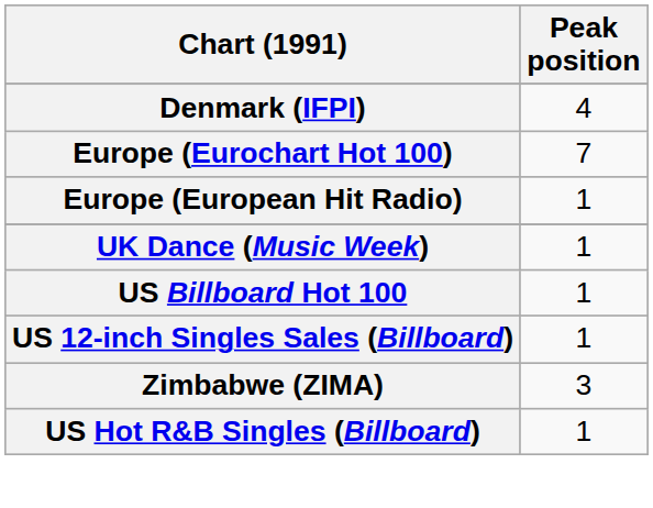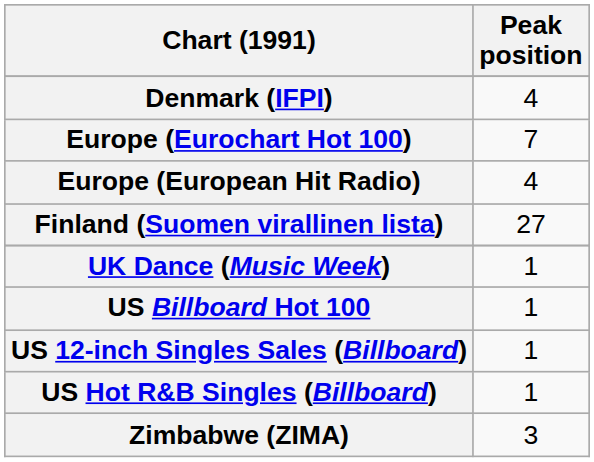 <table class="wikitable sortable plainrowheaders" style="text-align:center">
 <tr>
 <th>Chart (1991)</th>
 <th>Peak<br>position</th>
 </tr>
 <tr>
 </tr>
 <tr>
 </tr>
 <tr>
 </tr>
 <tr>
 </tr>
 <tr>
 </tr>
 <tr>
 <th scope="row">Denmark (<a href='#'>IFPI</a>)</th>
 <td>4</td>
 </tr>
 <tr>
 <th scope="row">Europe (<a href='#'>Eurochart Hot 100</a>)</th>
 <td>7</td>
 </tr>
 <tr>
 <th scope="row">Europe (European Hit Radio)</th>
-<td>1</td>
+<td>4</td>
+</tr>
+<tr>
+<th scope="row">Finland (<a href='#'>Suomen virallinen lista</a>)</th>
+<td>27</td>
 </tr>
 <tr>
 </tr>
 <tr>
 </tr>
 <tr>
 </tr>
 <tr>
 </tr>
 <tr>
 </tr>
 <tr>
 </tr>
 <tr>
 </tr>
 <tr>
 </tr>
 <tr>
 </tr>
 <tr>
 </tr>
 <tr>
 <th scope="row"><a href='#'>UK Dance</a> (<em><a href='#'>Music Week</a></em>)</th>
 <td>1</td>
 </tr>
 <tr>
 <th scope="row">US <a href='#'><em>Billboard</em> Hot 100</a></th>
 <td>1</td>
 </tr>
 <tr>
 <th scope="row">US <a href='#'>12-inch Singles Sales</a> (<em><a href='#'>Billboard</a></em>)</th>
 <td>1</td>
 </tr>
 <tr>
+<th scope="row">US <a href='#'>Hot R&B Singles</a> (<em><a href='#'>Billboard</a></em>)</th>
+<td>1</td>
+</tr>
+<tr>
 <th scope="row">Zimbabwe (ZIMA)</th>
 <td>3</td>
 </tr>
-<tr>
-<th scope="row">US <a href='#'>Hot R&B Singles</a> (<em><a href='#'>Billboard</a></em>)</th>
-<td>1</td>
-</tr>
 </table>
